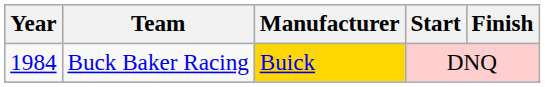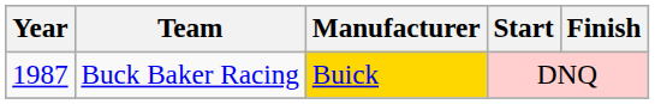 <table class="wikitable" style="font-size: 90%;">
 <tr>
 <th>Year</th>
 <th>Team</th>
 <th>Manufacturer</th>
 <th>Start</th>
 <th>Finish</th>
 </tr>
 <tr>
-<td><a href='#'>1984</a></td>
+<td><a href='#'>1987</a></td>
 <td><a href='#'>Buck Baker Racing</a></td>
 <td style="background: gold;"><a href='#'>Buick</a></td>
 <td colspan=2 align=center style="background:#FFCFCF;">DNQ</td>
 </tr>
 </table>
